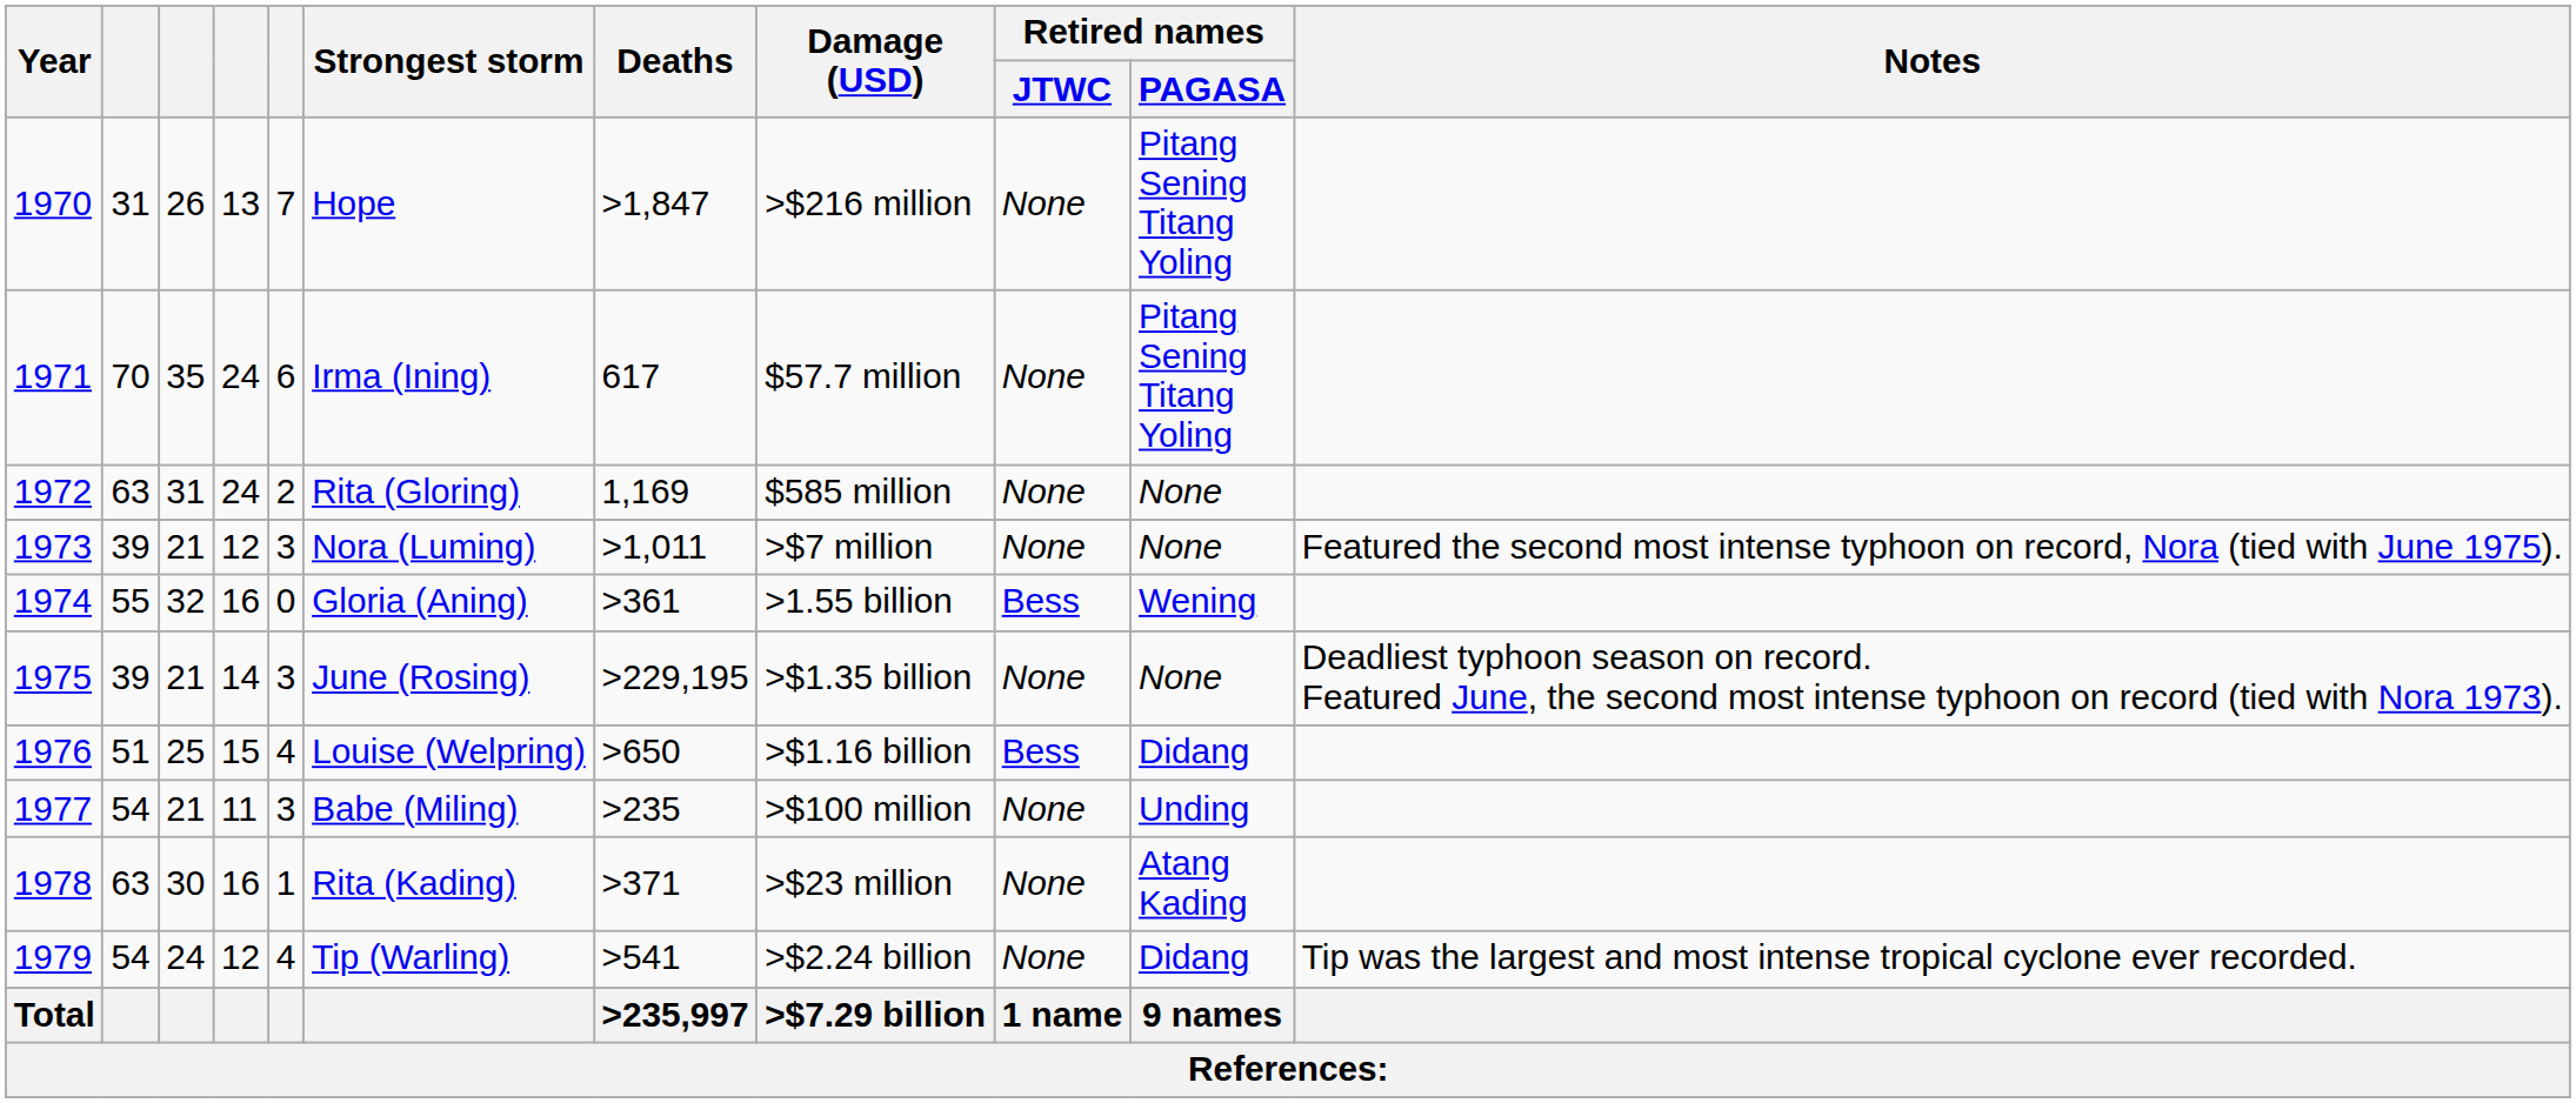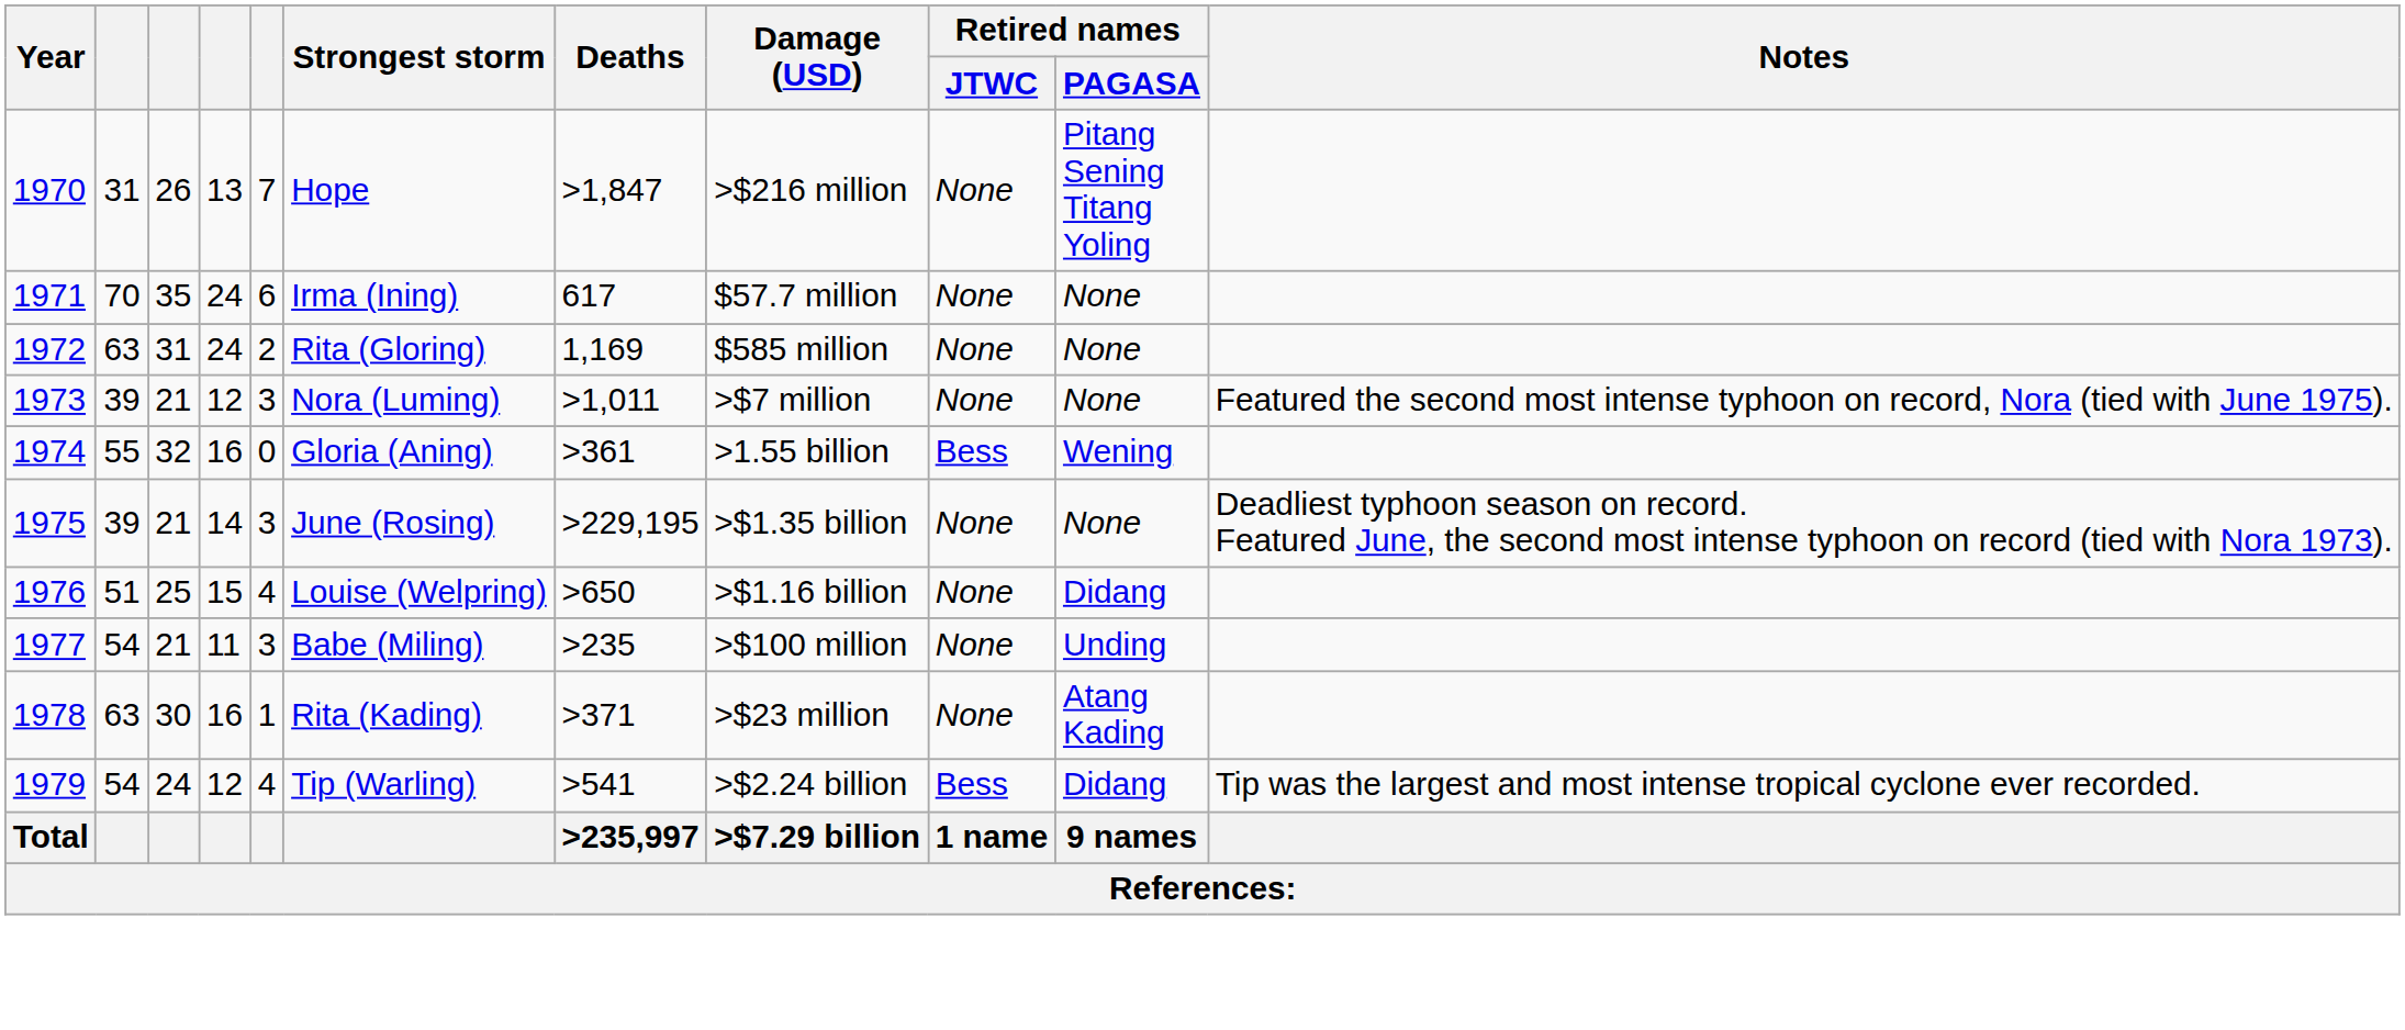 <table class="wikitable sortable">
 <tr>
 <th rowspan=2>Year</th>
 <th rowspan=2></th>
 <th rowspan=2></th>
 <th rowspan=2></th>
 <th rowspan=2></th>
 <th rowspan=2>Strongest storm</th>
 <th rowspan=2>Deaths</th>
 <th rowspan=2>Damage <br> (<a href='#'>USD</a>)</th>
 <th colspan="2">Retired names</th>
 <th rowspan=2>Notes</th>
 </tr>
 <tr>
 <th><a href='#'>JTWC</a></th>
 <th><a href='#'>PAGASA</a></th>
 </tr>
 <tr>
 <td><a href='#'>1970</a></td>
 <td>31</td>
 <td>26</td>
 <td>13</td>
 <td>7</td>
 <td> <a href='#'>Hope</a></td>
 <td>>1,847</td>
 <td>>$216 million</td>
 <td><em>None</em></td>
 <td> <a href='#'>Pitang</a><br> <a href='#'>Sening</a><br> <a href='#'>Titang</a><br> <a href='#'>Yoling</a></td>
 <td></td>
 </tr>
 <tr>
 <td><a href='#'>1971</a></td>
 <td>70</td>
 <td>35</td>
 <td>24</td>
 <td>6</td>
 <td> <a href='#'>Irma (Ining)</a></td>
 <td>617</td>
 <td>$57.7 million</td>
 <td><em>None</em></td>
-<td> <a href='#'>Pitang</a><br> <a href='#'>Sening</a><br> <a href='#'>Titang</a><br> <a href='#'>Yoling</a></td>
+<td><em>None</em></td>
 <td></td>
 </tr>
 <tr>
 <td><a href='#'>1972</a></td>
 <td>63</td>
 <td>31</td>
 <td>24</td>
 <td>2</td>
 <td> <a href='#'>Rita (Gloring)</a></td>
 <td>1,169</td>
 <td>$585 million</td>
 <td><em>None</em></td>
 <td><em>None</em></td>
 <td></td>
 </tr>
 <tr>
 <td><a href='#'>1973</a></td>
 <td>39</td>
 <td>21</td>
 <td>12</td>
 <td>3</td>
 <td> <a href='#'>Nora (Luming)</a></td>
 <td>>1,011</td>
 <td>>$7 million</td>
 <td><em>None</em></td>
 <td><em>None</em></td>
 <td>Featured the second most intense typhoon on record, <a href='#'>Nora</a> (tied with <a href='#'>June 1975</a>).</td>
 </tr>
 <tr>
 <td><a href='#'>1974</a></td>
 <td>55</td>
 <td>32</td>
 <td>16</td>
 <td>0</td>
 <td> <a href='#'>Gloria (Aning)</a></td>
 <td>>361</td>
 <td>>1.55 billion</td>
 <td> <a href='#'>Bess</a></td>
 <td> <a href='#'>Wening</a></td>
 <td></td>
 </tr>
 <tr>
 <td><a href='#'>1975</a></td>
 <td>39</td>
 <td>21</td>
 <td>14</td>
 <td>3</td>
 <td> <a href='#'>June (Rosing)</a></td>
 <td>>229,195</td>
 <td>>$1.35 billion</td>
 <td><em>None</em></td>
 <td><em>None</em></td>
 <td>Deadliest typhoon season on record.<br>Featured <a href='#'>June</a>, the second most intense typhoon on record (tied with <a href='#'>Nora 1973</a>).</td>
 </tr>
 <tr>
 <td><a href='#'>1976</a></td>
 <td>51</td>
 <td>25</td>
 <td>15</td>
 <td>4</td>
 <td> <a href='#'>Louise (Welpring)</a></td>
 <td>>650</td>
 <td>>$1.16 billion</td>
-<td> <a href='#'>Bess</a></td>
+<td><em>None</em></td>
 <td> <a href='#'>Didang</a></td>
 <td></td>
 </tr>
 <tr>
 <td><a href='#'>1977</a></td>
 <td>54</td>
 <td>21</td>
 <td>11</td>
 <td>3</td>
 <td> <a href='#'>Babe (Miling)</a></td>
 <td>>235</td>
 <td>>$100 million</td>
 <td><em>None</em></td>
 <td> <a href='#'>Unding</a></td>
 <td></td>
 </tr>
 <tr>
 <td><a href='#'>1978</a></td>
 <td>63</td>
 <td>30</td>
 <td>16</td>
 <td>1</td>
 <td> <a href='#'>Rita (Kading)</a></td>
 <td>>371</td>
 <td>>$23 million</td>
 <td><em>None</em></td>
 <td> <a href='#'>Atang</a><br> <a href='#'>Kading</a></td>
 <td></td>
 </tr>
 <tr>
 <td><a href='#'>1979</a></td>
 <td>54</td>
 <td>24</td>
 <td>12</td>
 <td>4</td>
 <td> <a href='#'>Tip (Warling)</a></td>
 <td>>541</td>
 <td>>$2.24 billion</td>
-<td><em>None</em></td>
+<td> <a href='#'>Bess</a></td>
 <td> <a href='#'>Didang</a></td>
 <td>Tip was the largest and most intense tropical cyclone ever recorded.</td>
 </tr>
 <tr class="sortbottom">
 <th>Total</th>
 <th></th>
 <th></th>
 <th></th>
 <th></th>
 <th></th>
 <th>>235,997</th>
 <th>>$7.29 billion</th>
 <th>1 name</th>
 <th>9 names</th>
 <th></th>
 </tr>
 <tr>
 <th colspan="12">References:</th>
 </tr>
 </table>
